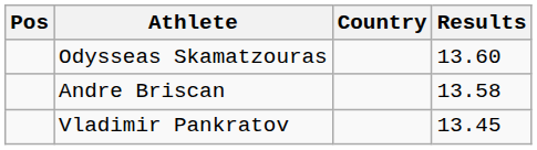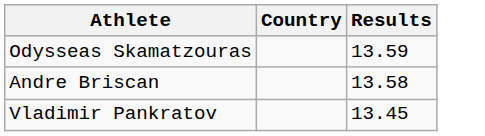 <table class="wikitable wikble">
 <tr>
-<th>Pos</th>
 <th>Athlete</th>
 <th>Country</th>
 <th>Results</th>
 </tr>
 <tr>
-<td align="center"></td>
 <td>Odysseas Skamatzouras</td>
 <td></td>
-<td>13.60</td>
+<td>13.59</td>
 </tr>
 <tr>
-<td align="center"></td>
 <td>Andre Briscan</td>
 <td></td>
 <td>13.58</td>
 </tr>
 <tr>
-<td align="center"></td>
 <td>Vladimir Pankratov</td>
 <td></td>
 <td>13.45</td>
 </tr>
 </table>
